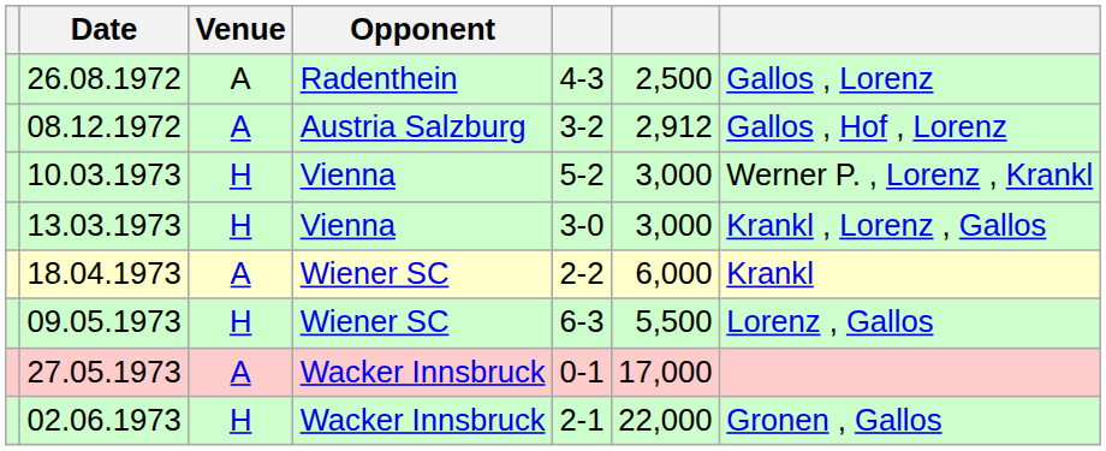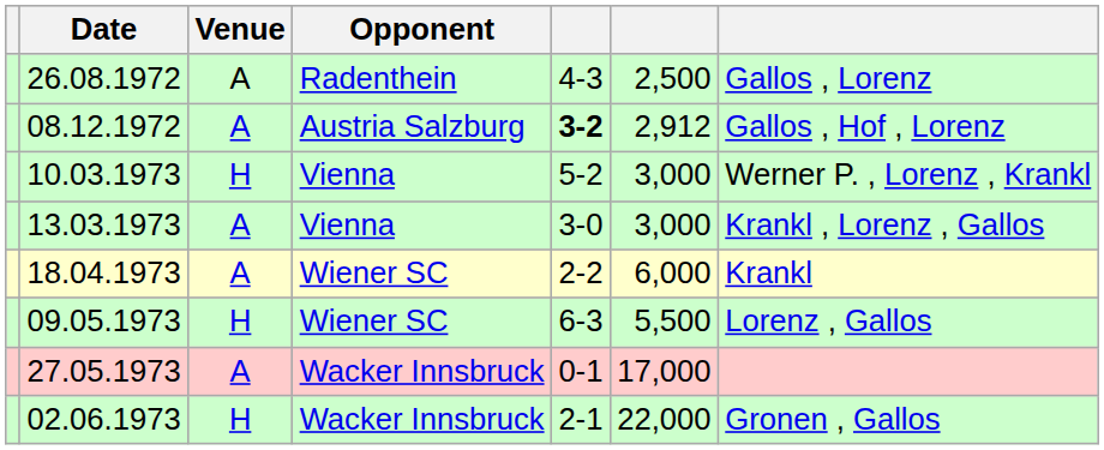 <table class="wikitable" Style="text-align: center">
 <tr>
 <th></th>
 <th>Date</th>
 <th>Venue</th>
 <th>Opponent</th>
 <th></th>
 <th></th>
 <th></th>
 </tr>
 <tr style="background:#cfc">
 <td></td>
 <td>26.08.1972</td>
 <td>A</td>
 <td align="left"><a href='#'>Radenthein</a></td>
 <td>4-3</td>
 <td align="right">2,500</td>
 <td align="left"><a href='#'>Gallos</a>  , <a href='#'>Lorenz</a>  </td>
 </tr>
 <tr style="background:#cfc">
 <td></td>
 <td>08.12.1972</td>
 <td><a href='#'>A</a></td>
 <td align="left"><a href='#'>Austria Salzburg</a></td>
-<td>3-2</td>
+<td><strong>3-2</strong></td>
 <td align="right">2,912</td>
 <td align="left"><a href='#'>Gallos</a> , <a href='#'>Hof</a> , <a href='#'>Lorenz</a> </td>
 </tr>
 <tr style="background:#cfc">
 <td></td>
 <td>10.03.1973</td>
 <td><a href='#'>H</a></td>
 <td align="left"><a href='#'>Vienna</a></td>
 <td>5-2</td>
 <td align="right">3,000</td>
 <td align="left">Werner P. , <a href='#'>Lorenz</a>  , <a href='#'>Krankl</a>  </td>
 </tr>
 <tr style="background:#cfc">
 <td></td>
 <td>13.03.1973</td>
-<td><a href='#'>H</a></td>
+<td><a href='#'>A</a></td>
 <td align="left"><a href='#'>Vienna</a></td>
 <td>3-0</td>
 <td align="right">3,000</td>
 <td align="left"><a href='#'>Krankl</a>  , <a href='#'>Lorenz</a>  , <a href='#'>Gallos</a>  </td>
 </tr>
 <tr style="background:#ffc">
 <td></td>
 <td>18.04.1973</td>
 <td><a href='#'>A</a></td>
 <td align="left"><a href='#'>Wiener SC</a></td>
 <td>2-2</td>
 <td align="right">6,000</td>
 <td align="left"><a href='#'>Krankl</a>  </td>
 </tr>
 <tr style="background:#cfc">
 <td></td>
 <td>09.05.1973</td>
 <td><a href='#'>H</a></td>
 <td align="left"><a href='#'>Wiener SC</a></td>
 <td>6-3</td>
 <td align="right">5,500</td>
 <td align="left"><a href='#'>Lorenz</a>  , <a href='#'>Gallos</a> </td>
 </tr>
 <tr style="background:#fcc">
 <td></td>
 <td>27.05.1973</td>
 <td><a href='#'>A</a></td>
 <td align="left"><a href='#'>Wacker Innsbruck</a></td>
 <td>0-1</td>
 <td align="right">17,000</td>
 <td align="left"></td>
 </tr>
 <tr style="background:#cfc">
 <td></td>
 <td>02.06.1973</td>
 <td><a href='#'>H</a></td>
 <td align="left"><a href='#'>Wacker Innsbruck</a></td>
 <td>2-1</td>
 <td align="right">22,000</td>
 <td align="left"><a href='#'>Gronen</a> , <a href='#'>Gallos</a> </td>
 </tr>
 </table>
